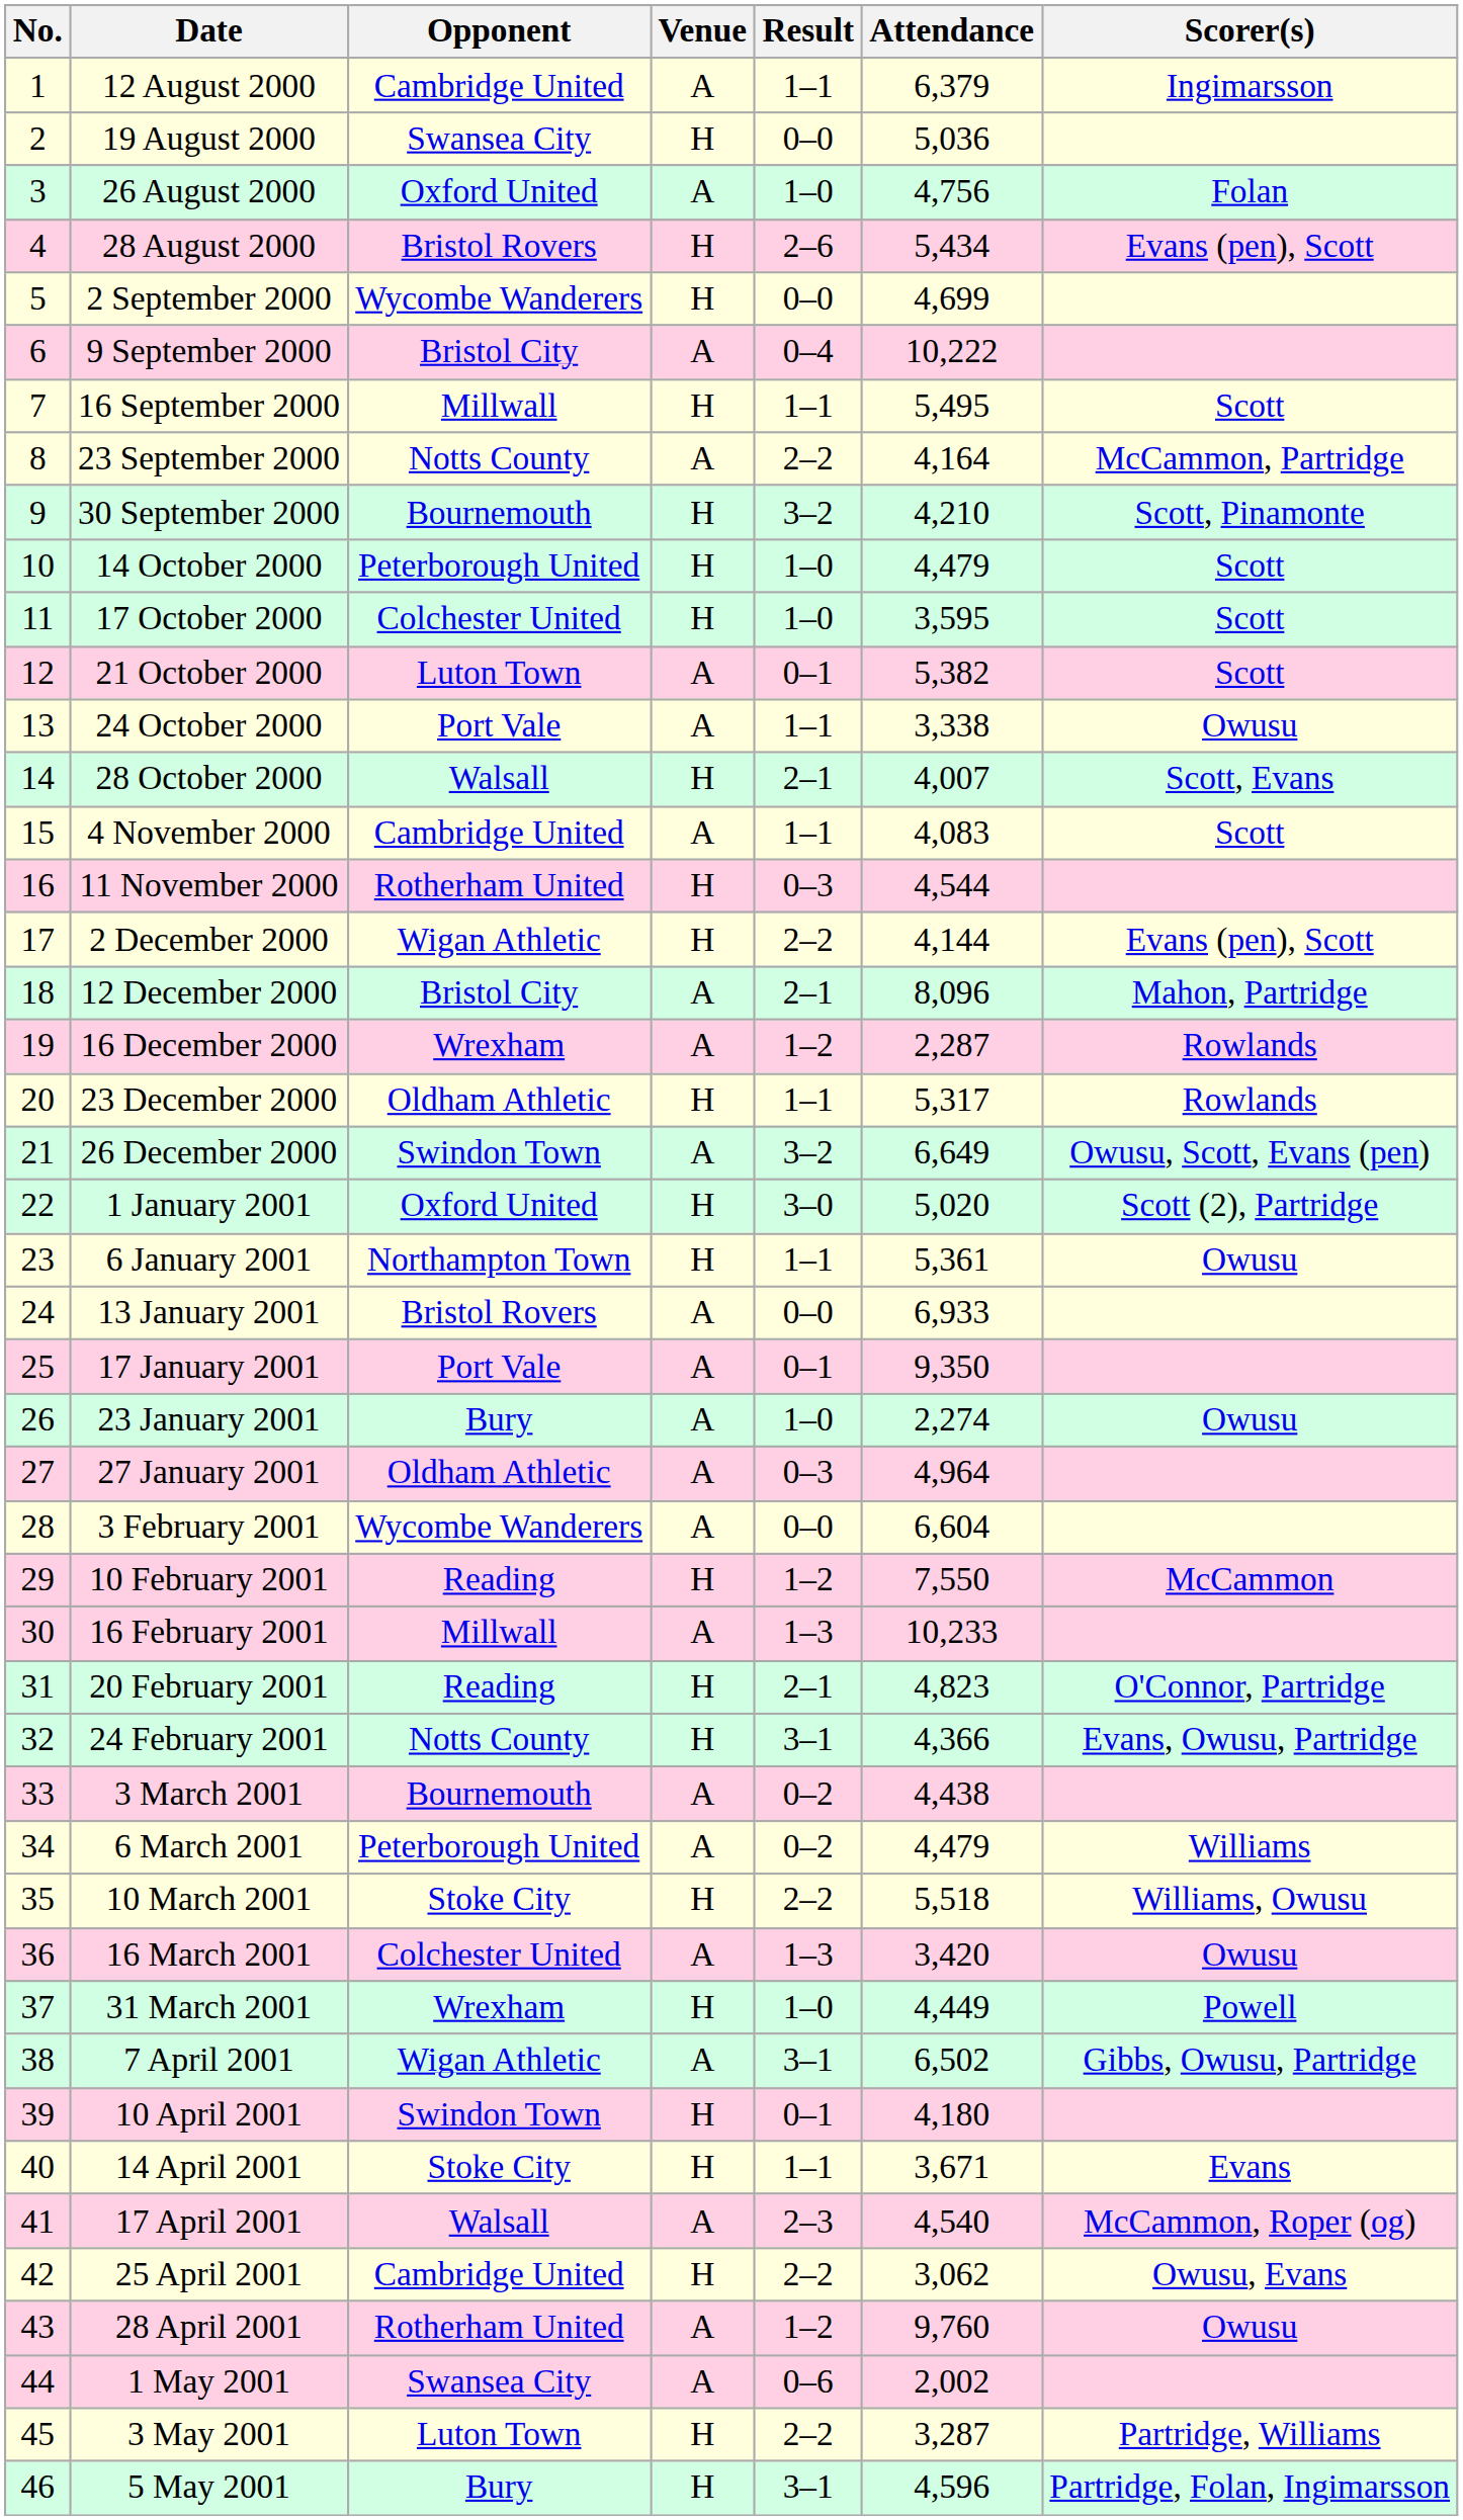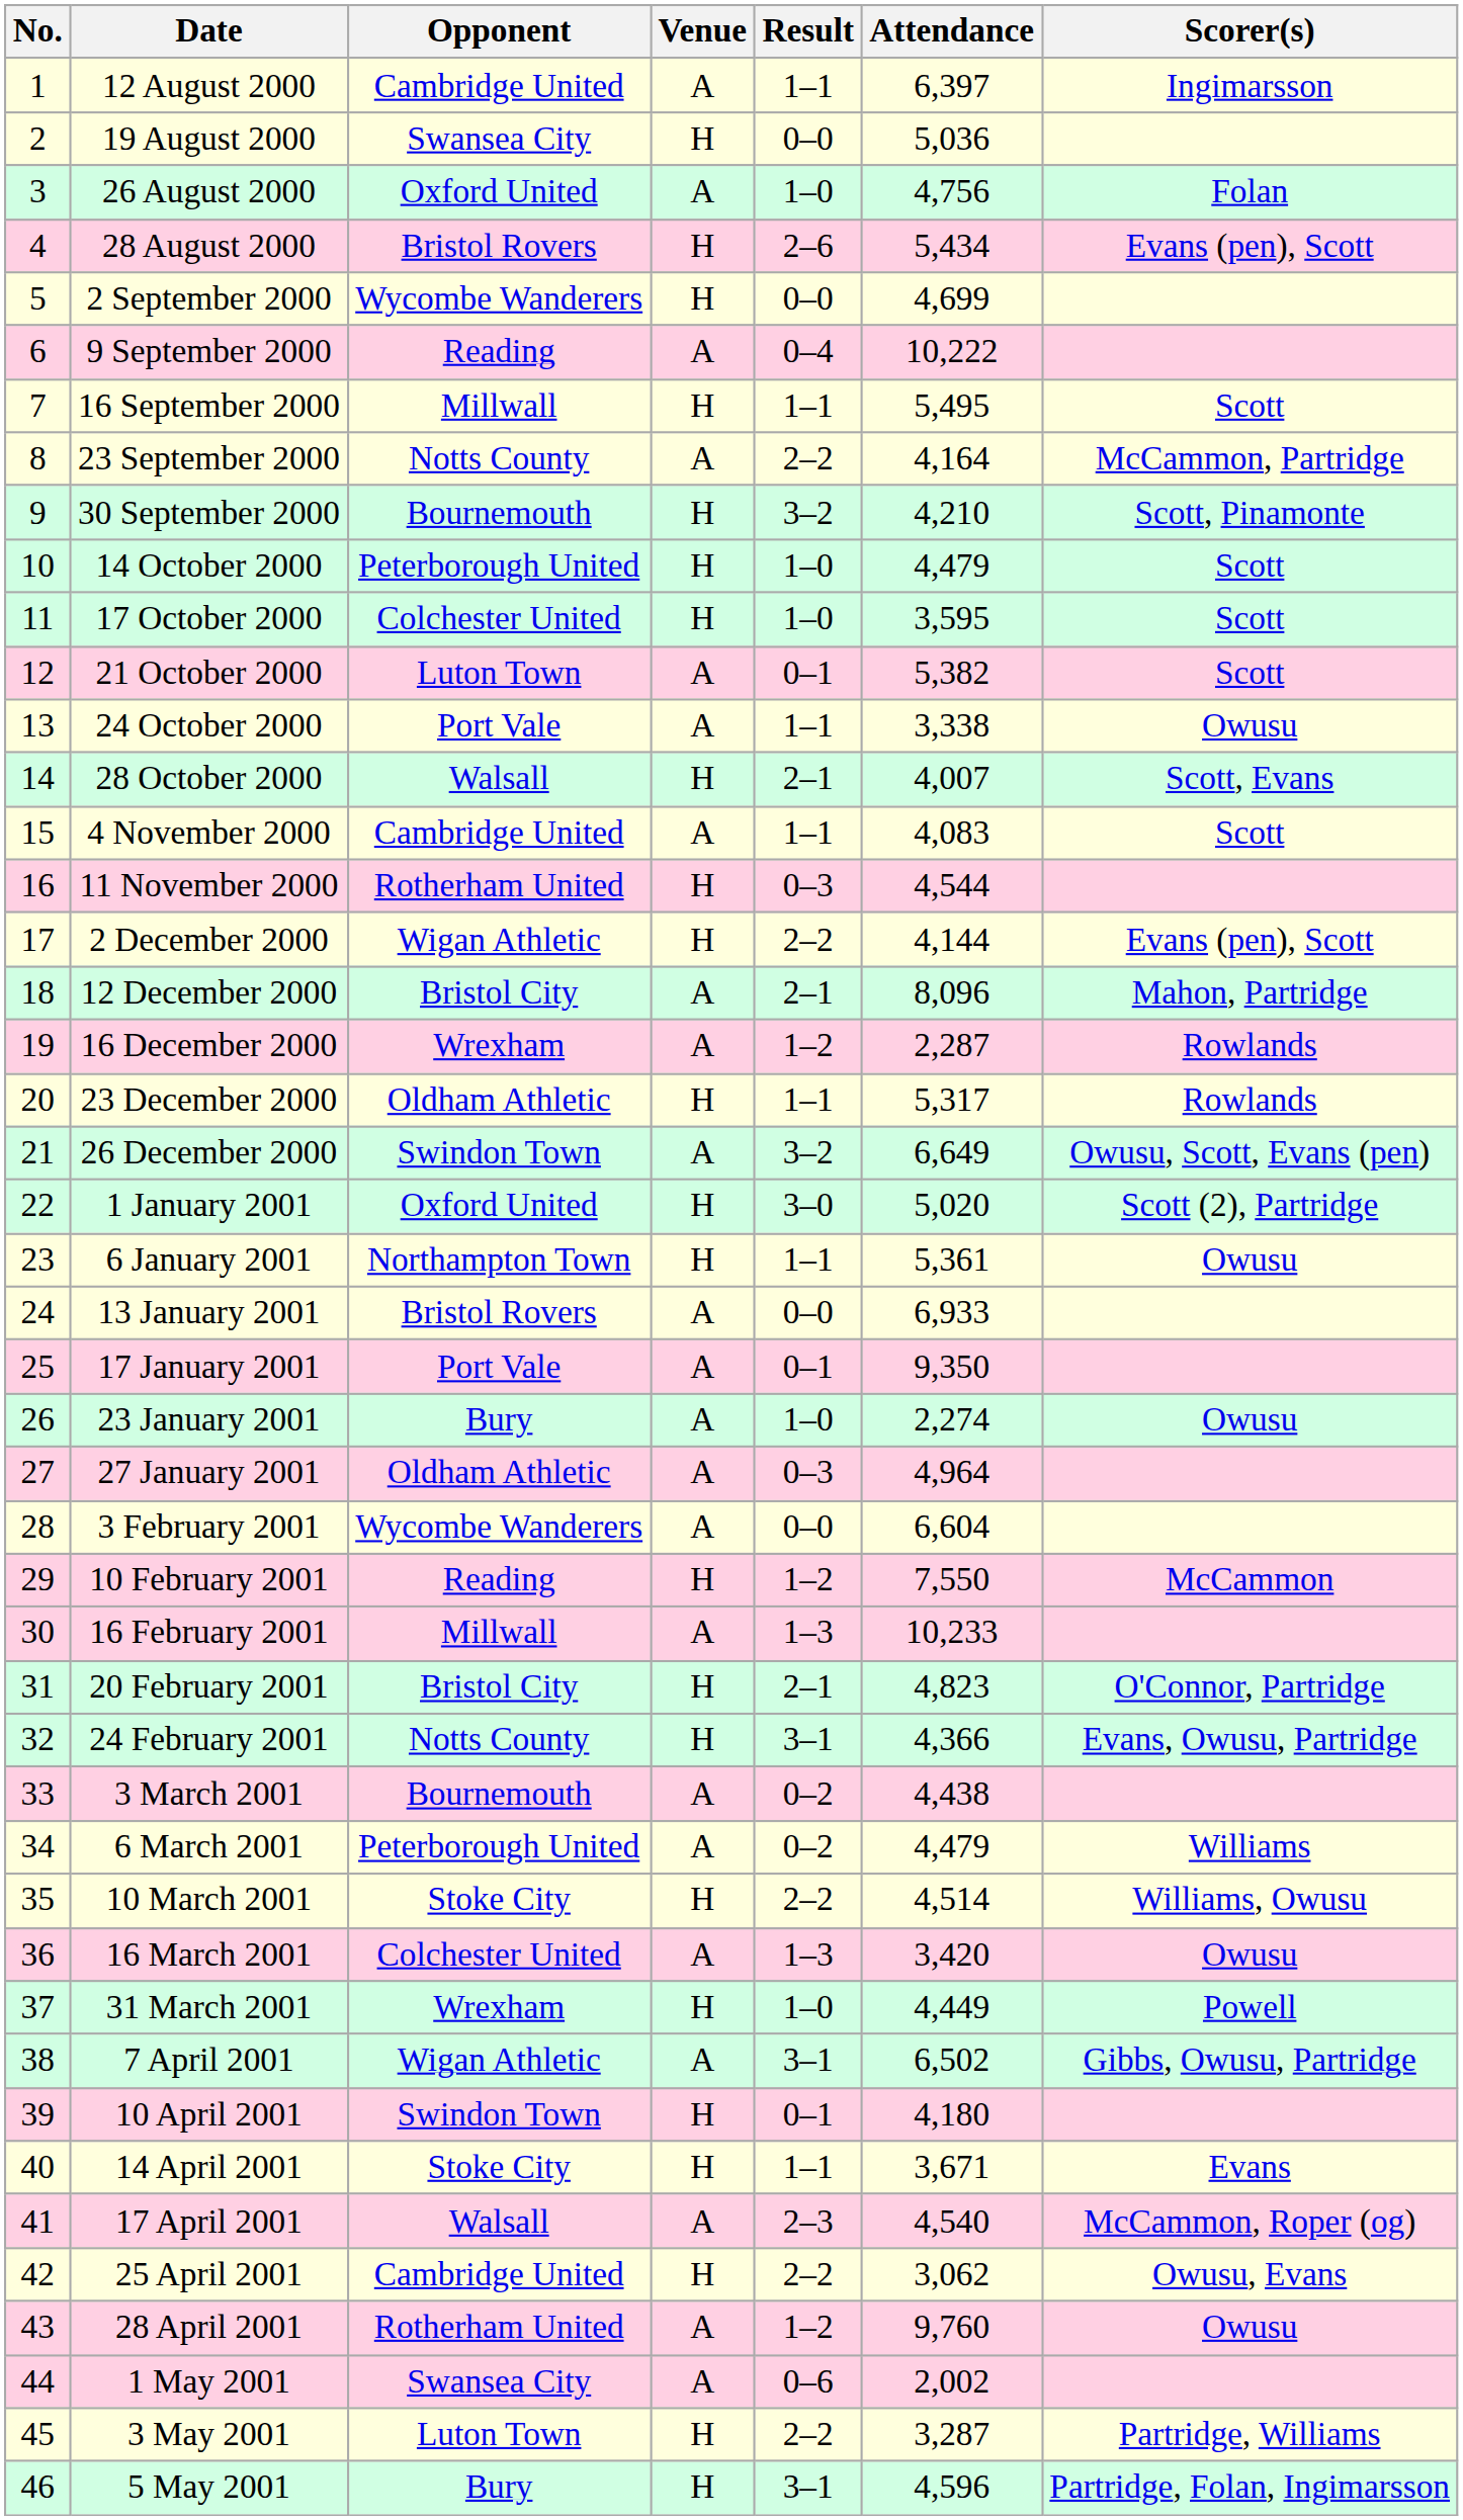 <table class="wikitable sortable" style="text-align:center;">
 <tr>
 <th>No.</th>
 <th>Date</th>
 <th>Opponent</th>
 <th>Venue</th>
 <th>Result</th>
 <th>Attendance</th>
 <th>Scorer(s)</th>
 </tr>
 <tr style="background:#ffd;">
 <td>1</td>
 <td>12 August 2000</td>
 <td><a href='#'>Cambridge United</a></td>
 <td>A</td>
 <td>1–1</td>
-<td>6,379</td>
+<td>6,397</td>
 <td><a href='#'>Ingimarsson</a></td>
 </tr>
 <tr style="background:#ffd;">
 <td>2</td>
 <td>19 August 2000</td>
 <td><a href='#'>Swansea City</a></td>
 <td>H</td>
 <td>0–0</td>
 <td>5,036</td>
 <td></td>
 </tr>
 <tr style="background:#d0ffe3;">
 <td>3</td>
 <td>26 August 2000</td>
 <td><a href='#'>Oxford United</a></td>
 <td>A</td>
 <td>1–0</td>
 <td>4,756</td>
 <td><a href='#'>Folan</a></td>
 </tr>
 <tr style="background:#ffd0e3;">
 <td>4</td>
 <td>28 August 2000</td>
 <td><a href='#'>Bristol Rovers</a></td>
 <td>H</td>
 <td>2–6</td>
 <td>5,434</td>
 <td><a href='#'>Evans</a> (<a href='#'>pen</a>), <a href='#'>Scott</a></td>
 </tr>
 <tr style="background:#ffd;">
 <td>5</td>
 <td>2 September 2000</td>
 <td><a href='#'>Wycombe Wanderers</a></td>
 <td>H</td>
 <td>0–0</td>
 <td>4,699</td>
 <td></td>
 </tr>
 <tr style="background:#ffd0e3;">
 <td>6</td>
 <td>9 September 2000</td>
-<td><a href='#'>Bristol City</a></td>
+<td><a href='#'>Reading</a></td>
 <td>A</td>
 <td>0–4</td>
 <td>10,222</td>
 <td></td>
 </tr>
 <tr style="background:#ffd;">
 <td>7</td>
 <td>16 September 2000</td>
 <td><a href='#'>Millwall</a></td>
 <td>H</td>
 <td>1–1</td>
 <td>5,495</td>
 <td><a href='#'>Scott</a></td>
 </tr>
 <tr style="background:#ffd;">
 <td>8</td>
 <td>23 September 2000</td>
 <td><a href='#'>Notts County</a></td>
 <td>A</td>
 <td>2–2</td>
 <td>4,164</td>
 <td><a href='#'>McCammon</a>, <a href='#'>Partridge</a></td>
 </tr>
 <tr style="background:#d0ffe3;">
 <td>9</td>
 <td>30 September 2000</td>
 <td><a href='#'>Bournemouth</a></td>
 <td>H</td>
 <td>3–2</td>
 <td>4,210</td>
 <td><a href='#'>Scott</a>, <a href='#'>Pinamonte</a></td>
 </tr>
 <tr style="background:#d0ffe3;">
 <td>10</td>
 <td>14 October 2000</td>
 <td><a href='#'>Peterborough United</a></td>
 <td>H</td>
 <td>1–0</td>
 <td>4,479</td>
 <td><a href='#'>Scott</a></td>
 </tr>
 <tr style="background:#d0ffe3;">
 <td>11</td>
 <td>17 October 2000</td>
 <td><a href='#'>Colchester United</a></td>
 <td>H</td>
 <td>1–0</td>
 <td>3,595</td>
 <td><a href='#'>Scott</a></td>
 </tr>
 <tr style="background:#ffd0e3;">
 <td>12</td>
 <td>21 October 2000</td>
 <td><a href='#'>Luton Town</a></td>
 <td>A</td>
 <td>0–1</td>
 <td>5,382</td>
 <td><a href='#'>Scott</a></td>
 </tr>
 <tr style="background:#ffd;">
 <td>13</td>
 <td>24 October 2000</td>
 <td><a href='#'>Port Vale</a></td>
 <td>A</td>
 <td>1–1</td>
 <td>3,338</td>
 <td><a href='#'>Owusu</a></td>
 </tr>
 <tr style="background:#d0ffe3;">
 <td>14</td>
 <td>28 October 2000</td>
 <td><a href='#'>Walsall</a></td>
 <td>H</td>
 <td>2–1</td>
 <td>4,007</td>
 <td><a href='#'>Scott</a>, <a href='#'>Evans</a></td>
 </tr>
 <tr style="background:#ffd;">
 <td>15</td>
 <td>4 November 2000</td>
 <td><a href='#'>Cambridge United</a></td>
 <td>A</td>
 <td>1–1</td>
 <td>4,083</td>
 <td><a href='#'>Scott</a></td>
 </tr>
 <tr style="background:#ffd0e3;">
 <td>16</td>
 <td>11 November 2000</td>
 <td><a href='#'>Rotherham United</a></td>
 <td>H</td>
 <td>0–3</td>
 <td>4,544</td>
 <td></td>
 </tr>
 <tr style="background:#ffd;">
 <td>17</td>
 <td>2 December 2000</td>
 <td><a href='#'>Wigan Athletic</a></td>
 <td>H</td>
 <td>2–2</td>
 <td>4,144</td>
 <td><a href='#'>Evans</a> (<a href='#'>pen</a>), <a href='#'>Scott</a></td>
 </tr>
 <tr style="background:#d0ffe3;">
 <td>18</td>
 <td>12 December 2000</td>
 <td><a href='#'>Bristol City</a></td>
 <td>A</td>
 <td>2–1</td>
 <td>8,096</td>
 <td><a href='#'>Mahon</a>, <a href='#'>Partridge</a></td>
 </tr>
 <tr style="background:#ffd0e3;">
 <td>19</td>
 <td>16 December 2000</td>
 <td><a href='#'>Wrexham</a></td>
 <td>A</td>
 <td>1–2</td>
 <td>2,287</td>
 <td><a href='#'>Rowlands</a></td>
 </tr>
 <tr style="background:#ffd;">
 <td>20</td>
 <td>23 December 2000</td>
 <td><a href='#'>Oldham Athletic</a></td>
 <td>H</td>
 <td>1–1</td>
 <td>5,317</td>
 <td><a href='#'>Rowlands</a></td>
 </tr>
 <tr style="background:#d0ffe3;">
 <td>21</td>
 <td>26 December 2000</td>
 <td><a href='#'>Swindon Town</a></td>
 <td>A</td>
 <td>3–2</td>
 <td>6,649</td>
 <td><a href='#'>Owusu</a>, <a href='#'>Scott</a>, <a href='#'>Evans</a> (<a href='#'>pen</a>)</td>
 </tr>
 <tr style="background:#d0ffe3;">
 <td>22</td>
 <td>1 January 2001</td>
 <td><a href='#'>Oxford United</a></td>
 <td>H</td>
 <td>3–0</td>
 <td>5,020</td>
 <td><a href='#'>Scott</a> (2), <a href='#'>Partridge</a></td>
 </tr>
 <tr style="background:#ffd;">
 <td>23</td>
 <td>6 January 2001</td>
 <td><a href='#'>Northampton Town</a></td>
 <td>H</td>
 <td>1–1</td>
 <td>5,361</td>
 <td><a href='#'>Owusu</a></td>
 </tr>
 <tr style="background:#ffd;">
 <td>24</td>
 <td>13 January 2001</td>
 <td><a href='#'>Bristol Rovers</a></td>
 <td>A</td>
 <td>0–0</td>
 <td>6,933</td>
 <td></td>
 </tr>
 <tr style="background:#ffd0e3;">
 <td>25</td>
 <td>17 January 2001</td>
 <td><a href='#'>Port Vale</a></td>
 <td>A</td>
 <td>0–1</td>
 <td>9,350</td>
 <td></td>
 </tr>
 <tr style="background:#d0ffe3;">
 <td>26</td>
 <td>23 January 2001</td>
 <td><a href='#'>Bury</a></td>
 <td>A</td>
 <td>1–0</td>
 <td>2,274</td>
 <td><a href='#'>Owusu</a></td>
 </tr>
 <tr style="background:#ffd0e3;">
 <td>27</td>
 <td>27 January 2001</td>
 <td><a href='#'>Oldham Athletic</a></td>
 <td>A</td>
 <td>0–3</td>
 <td>4,964</td>
 <td></td>
 </tr>
 <tr style="background:#ffd;">
 <td>28</td>
 <td>3 February 2001</td>
 <td><a href='#'>Wycombe Wanderers</a></td>
 <td>A</td>
 <td>0–0</td>
 <td>6,604</td>
 <td></td>
 </tr>
 <tr style="background:#ffd0e3;">
 <td>29</td>
 <td>10 February 2001</td>
 <td><a href='#'>Reading</a></td>
 <td>H</td>
 <td>1–2</td>
 <td>7,550</td>
 <td><a href='#'>McCammon</a></td>
 </tr>
 <tr style="background:#ffd0e3;">
 <td>30</td>
 <td>16 February 2001</td>
 <td><a href='#'>Millwall</a></td>
 <td>A</td>
 <td>1–3</td>
 <td>10,233</td>
 <td></td>
 </tr>
 <tr style="background:#d0ffe3;">
 <td>31</td>
 <td>20 February 2001</td>
-<td><a href='#'>Reading</a></td>
+<td><a href='#'>Bristol City</a></td>
 <td>H</td>
 <td>2–1</td>
 <td>4,823</td>
 <td><a href='#'>O'Connor</a>, <a href='#'>Partridge</a></td>
 </tr>
 <tr style="background:#d0ffe3;">
 <td>32</td>
 <td>24 February 2001</td>
 <td><a href='#'>Notts County</a></td>
 <td>H</td>
 <td>3–1</td>
 <td>4,366</td>
 <td><a href='#'>Evans</a>, <a href='#'>Owusu</a>, <a href='#'>Partridge</a></td>
 </tr>
 <tr style="background:#ffd0e3;">
 <td>33</td>
 <td>3 March 2001</td>
 <td><a href='#'>Bournemouth</a></td>
 <td>A</td>
 <td>0–2</td>
 <td>4,438</td>
 <td></td>
 </tr>
 <tr style="background:#ffd;">
 <td>34</td>
 <td>6 March 2001</td>
 <td><a href='#'>Peterborough United</a></td>
 <td>A</td>
 <td>0–2</td>
 <td>4,479</td>
 <td><a href='#'>Williams</a></td>
 </tr>
 <tr style="background:#ffd;">
 <td>35</td>
 <td>10 March 2001</td>
 <td><a href='#'>Stoke City</a></td>
 <td>H</td>
 <td>2–2</td>
-<td>5,518</td>
+<td>4,514</td>
 <td><a href='#'>Williams</a>, <a href='#'>Owusu</a></td>
 </tr>
 <tr style="background:#ffd0e3;">
 <td>36</td>
 <td>16 March 2001</td>
 <td><a href='#'>Colchester United</a></td>
 <td>A</td>
 <td>1–3</td>
 <td>3,420</td>
 <td><a href='#'>Owusu</a></td>
 </tr>
 <tr style="background:#d0ffe3;">
 <td>37</td>
 <td>31 March 2001</td>
 <td><a href='#'>Wrexham</a></td>
 <td>H</td>
 <td>1–0</td>
 <td>4,449</td>
 <td><a href='#'>Powell</a></td>
 </tr>
 <tr style="background:#d0ffe3;">
 <td>38</td>
 <td>7 April 2001</td>
 <td><a href='#'>Wigan Athletic</a></td>
 <td>A</td>
 <td>3–1</td>
 <td>6,502</td>
 <td><a href='#'>Gibbs</a>, <a href='#'>Owusu</a>, <a href='#'>Partridge</a></td>
 </tr>
 <tr style="background:#ffd0e3;">
 <td>39</td>
 <td>10 April 2001</td>
 <td><a href='#'>Swindon Town</a></td>
 <td>H</td>
 <td>0–1</td>
 <td>4,180</td>
 <td></td>
 </tr>
 <tr style="background:#ffd;">
 <td>40</td>
 <td>14 April 2001</td>
 <td><a href='#'>Stoke City</a></td>
 <td>H</td>
 <td>1–1</td>
 <td>3,671</td>
 <td><a href='#'>Evans</a></td>
 </tr>
 <tr style="background:#ffd0e3;">
 <td>41</td>
 <td>17 April 2001</td>
 <td><a href='#'>Walsall</a></td>
 <td>A</td>
 <td>2–3</td>
 <td>4,540</td>
 <td><a href='#'>McCammon</a>, <a href='#'>Roper</a> (<a href='#'>og</a>)</td>
 </tr>
 <tr style="background:#ffd;">
 <td>42</td>
 <td>25 April 2001</td>
 <td><a href='#'>Cambridge United</a></td>
 <td>H</td>
 <td>2–2</td>
 <td>3,062</td>
 <td><a href='#'>Owusu</a>, <a href='#'>Evans</a></td>
 </tr>
 <tr style="background:#ffd0e3;">
 <td>43</td>
 <td>28 April 2001</td>
 <td><a href='#'>Rotherham United</a></td>
 <td>A</td>
 <td>1–2</td>
 <td>9,760</td>
 <td><a href='#'>Owusu</a></td>
 </tr>
 <tr style="background:#ffd0e3;">
 <td>44</td>
 <td>1 May 2001</td>
 <td><a href='#'>Swansea City</a></td>
 <td>A</td>
 <td>0–6</td>
 <td>2,002</td>
 <td></td>
 </tr>
 <tr style="background:#ffd;">
 <td>45</td>
 <td>3 May 2001</td>
 <td><a href='#'>Luton Town</a></td>
 <td>H</td>
 <td>2–2</td>
 <td>3,287</td>
 <td><a href='#'>Partridge</a>, <a href='#'>Williams</a></td>
 </tr>
 <tr style="background:#d0ffe3;">
 <td>46</td>
 <td>5 May 2001</td>
 <td><a href='#'>Bury</a></td>
 <td>H</td>
 <td>3–1</td>
 <td>4,596</td>
 <td><a href='#'>Partridge</a>, <a href='#'>Folan</a>, <a href='#'>Ingimarsson</a></td>
 </tr>
 </table>
